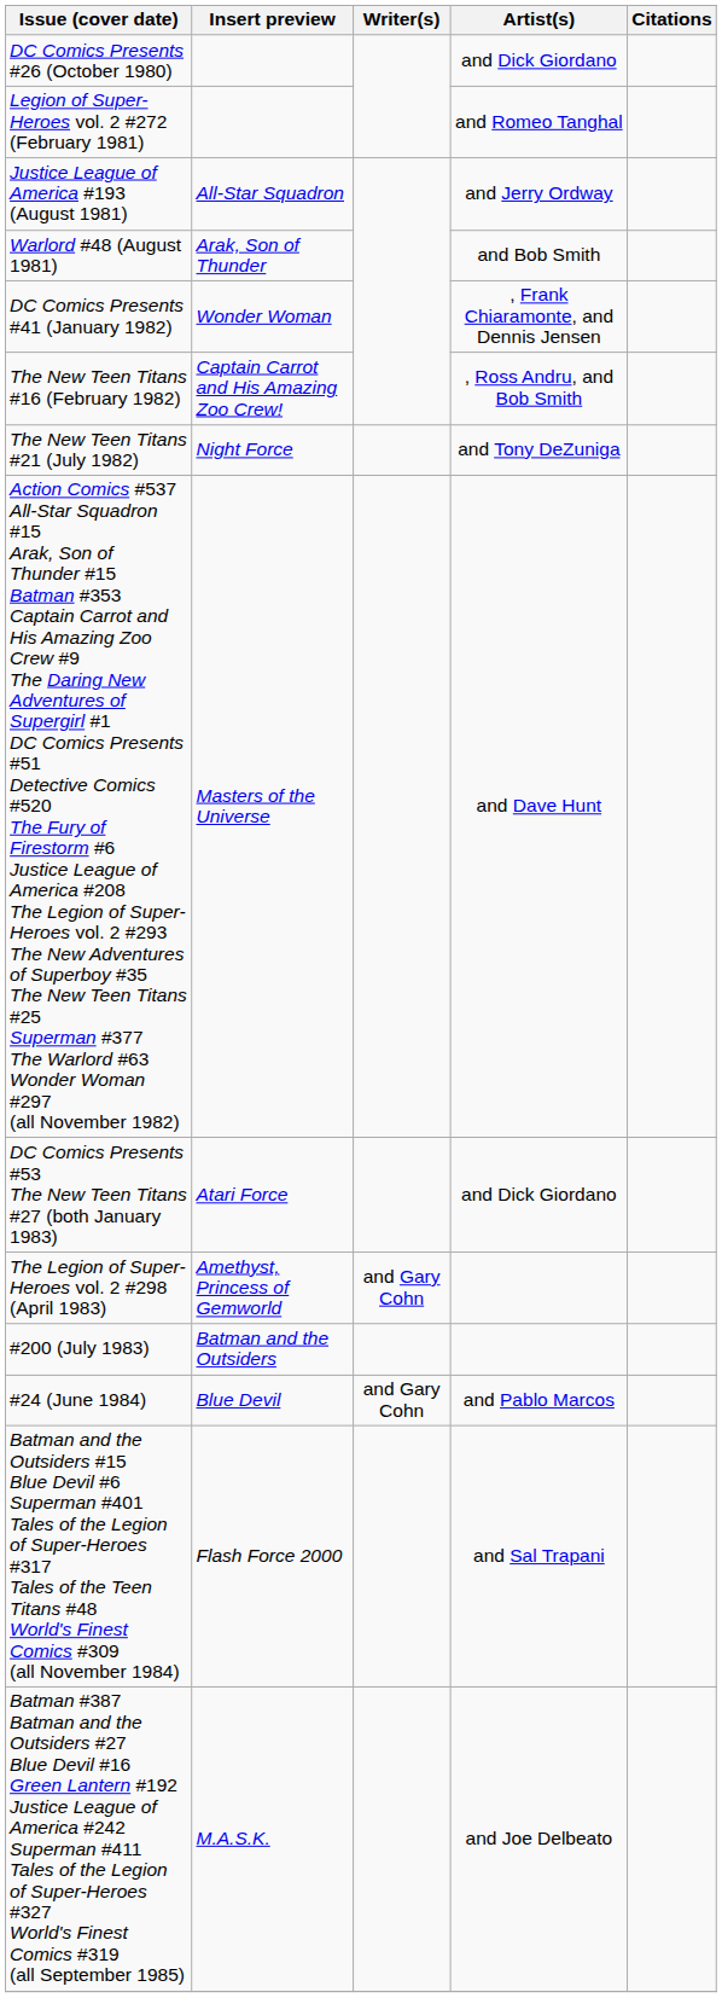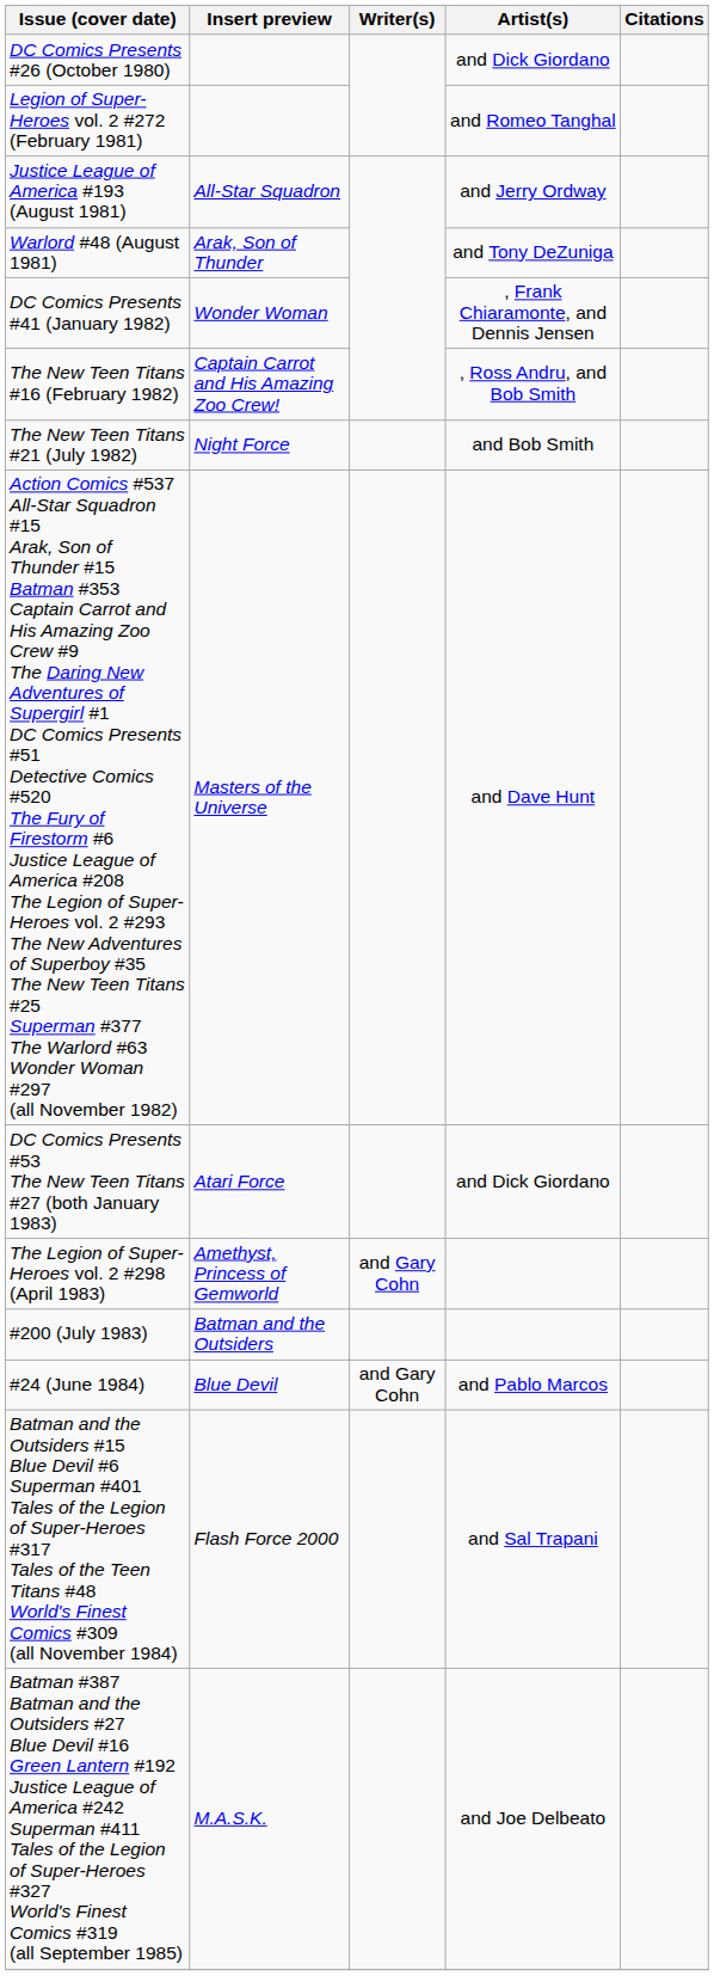 <table class="wikitable sortable static-row-numbers mw-datatable" border=1>
 <tr>
 <th>Issue (cover date)</th>
 <th>Insert preview</th>
 <th>Writer(s)</th>
 <th>Artist(s)</th>
 <th>Citations</th>
 </tr>
 <tr>
 <td><em><a href='#'>DC Comics Presents</a></em> #26 (October 1980)</td>
 <td><em></em></td>
 <td rowspan="2" align="center"></td>
 <td align="center"> and <a href='#'>Dick Giordano</a></td>
 <td align="center"></td>
 </tr>
 <tr>
 <td><em><a href='#'>Legion of Super-Heroes</a></em> vol. 2 #272 (February 1981)</td>
 <td> </td>
 <td align="center"> and <a href='#'>Romeo Tanghal</a></td>
 <td align="center"></td>
 </tr>
 <tr>
 <td><em><a href='#'>Justice League of America</a></em> #193 (August 1981)</td>
 <td><em><a href='#'>All-Star Squadron</a></em></td>
 <td rowspan="4" align="center"></td>
 <td align="center"> and <a href='#'>Jerry Ordway</a></td>
 <td align="center"></td>
 </tr>
 <tr>
 <td><em><a href='#'>Warlord</a></em> #48 (August 1981)</td>
 <td><em><a href='#'>Arak, Son of Thunder</a></em></td>
-<td align="center"> and Bob Smith</td>
+<td align="center"> and <a href='#'>Tony DeZuniga</a></td>
 <td align="center"></td>
 </tr>
 <tr>
 <td><em>DC Comics Presents</em> #41 (January 1982)</td>
 <td><em><a href='#'>Wonder Woman</a></em></td>
 <td align="center">, <a href='#'>Frank Chiaramonte</a>, and Dennis Jensen</td>
 <td align="center"></td>
 </tr>
 <tr>
 <td><em>The New Teen Titans</em> #16 (February 1982)</td>
 <td><em><a href='#'>Captain Carrot and His Amazing Zoo Crew!</a></em></td>
 <td align="center">, <a href='#'>Ross Andru</a>, and <a href='#'>Bob Smith</a></td>
 <td align="center"></td>
 </tr>
 <tr>
 <td><em>The New Teen Titans</em> #21 (July 1982)</td>
 <td><em><a href='#'>Night Force</a></em></td>
 <td align="center"></td>
-<td align="center"> and <a href='#'>Tony DeZuniga</a></td>
+<td align="center"> and Bob Smith</td>
 <td align="center"></td>
 </tr>
 <tr>
 <td><em><a href='#'>Action Comics</a></em> #537<br><em>All-Star Squadron</em> #15<br><em>Arak, Son of Thunder</em> #15<br><em><a href='#'>Batman</a></em> #353<br><em>Captain Carrot and His Amazing Zoo Crew</em> #9<br><em>The <a href='#'>Daring New Adventures of Supergirl</a></em> #1<br><em>DC Comics Presents</em> #51<br><em>Detective Comics</em> #520<br><em><a href='#'>The Fury of Firestorm</a></em> #6<br><em>Justice League of America</em> #208<br><em>The Legion of Super-Heroes</em> vol. 2 #293<br><em>The New Adventures of Superboy</em> #35<br><em>The New Teen Titans</em> #25<br><em><a href='#'>Superman</a></em> #377<br><em>The Warlord</em> #63<br><em>Wonder Woman</em> #297<br>(all November 1982)</td>
 <td><em><a href='#'>Masters of the Universe</a></em> </td>
 <td align="center"></td>
 <td align="center"> and <a href='#'>Dave Hunt</a></td>
 <td align="center"></td>
 </tr>
 <tr>
 <td><em>DC Comics Presents</em> #53 <br><em>The New Teen Titans</em> #27 (both January 1983)</td>
 <td><em><a href='#'>Atari Force</a></em> </td>
 <td align="center"></td>
 <td align="center"> and Dick Giordano</td>
 <td align="center"></td>
 </tr>
 <tr>
 <td><em>The Legion of Super-Heroes</em> vol. 2 #298 (April 1983)</td>
 <td><em><a href='#'>Amethyst, Princess of Gemworld</a></em></td>
 <td align="center"> and <a href='#'>Gary Cohn</a></td>
 <td align="center"></td>
 <td align="center"></td>
 </tr>
 <tr>
 <td><em></em> #200 (July 1983)</td>
 <td><em><a href='#'>Batman and the Outsiders</a></em></td>
 <td align="center"></td>
 <td align="center"></td>
 <td align="center"></td>
 </tr>
 <tr>
 <td><em></em> #24 (June 1984)</td>
 <td><em><a href='#'>Blue Devil</a></em></td>
 <td align="center"> and Gary Cohn</td>
 <td align="center"> and <a href='#'>Pablo Marcos</a></td>
 <td align="center"></td>
 </tr>
 <tr>
 <td><em>Batman and the Outsiders</em> #15<br><em>Blue Devil</em> #6<br><em>Superman</em> #401<br><em>Tales of the Legion of Super-Heroes</em> #317<br><em>Tales of the Teen Titans</em> #48<br><em><a href='#'>World's Finest Comics</a></em> #309<br>(all November 1984)</td>
 <td><em>Flash Force 2000</em> </td>
 <td align="center"></td>
 <td align="center"> and <a href='#'>Sal Trapani</a></td>
 <td align="center"></td>
 </tr>
 <tr>
 <td><em>Batman</em> #387<br><em>Batman and the Outsiders</em> #27<br><em>Blue Devil</em> #16<br><em><a href='#'>Green Lantern</a></em> #192<br><em>Justice League of America</em> #242<br><em>Superman</em> #411<br><em>Tales of the Legion of Super-Heroes</em> #327<br><em>World's Finest Comics</em> #319<br>(all September 1985)</td>
 <td><em><a href='#'>M.A.S.K.</a></em> </td>
 <td align="center"></td>
 <td align="center"> and Joe Delbeato</td>
 <td align="center"></td>
 </tr>
 <tr>
 </tr>
 </table>
